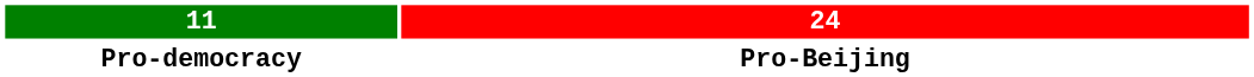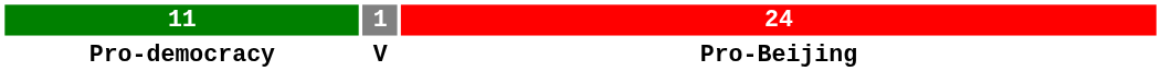 <table style="width:50%; text-align:center;">
 <tr style="color:white;">
 <td style="background:green; width:31%;"><strong>11</strong></td>
+<td style="background:Grey; width:3%;"><strong>1</strong></td>
 <td style="background:red; width:67%;"><strong>24</strong></td>
 </tr>
 <tr>
 <td><span><strong>Pro-democracy</strong></span></td>
+<td><span><strong>V</strong></span></td>
 <td><span><strong>Pro-Beijing</strong></span></td>
 </tr>
 </table>
